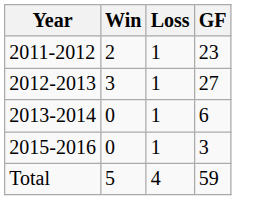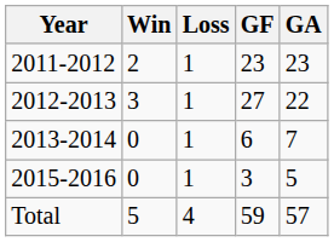 <table class="wikitable">
 <tr>
 <th>Year</th>
 <th>Win</th>
 <th>Loss</th>
 <th>GF</th>
+<th>GA</th>
 </tr>
 <tr>
 <td>2011-2012</td>
 <td>2</td>
 <td>1</td>
+<td>23</td>
 <td>23</td>
 </tr>
 <tr>
 <td>2012-2013</td>
 <td>3</td>
 <td>1</td>
 <td>27</td>
+<td>22</td>
 </tr>
 <tr>
 <td>2013-2014</td>
 <td>0</td>
 <td>1</td>
 <td>6</td>
+<td>7</td>
 </tr>
 <tr>
 <td>2015-2016</td>
 <td>0</td>
 <td>1</td>
 <td>3</td>
+<td>5</td>
 </tr>
 <tr>
 <td>Total</td>
 <td>5</td>
 <td>4</td>
 <td>59</td>
+<td>57</td>
 </tr>
 </table>
